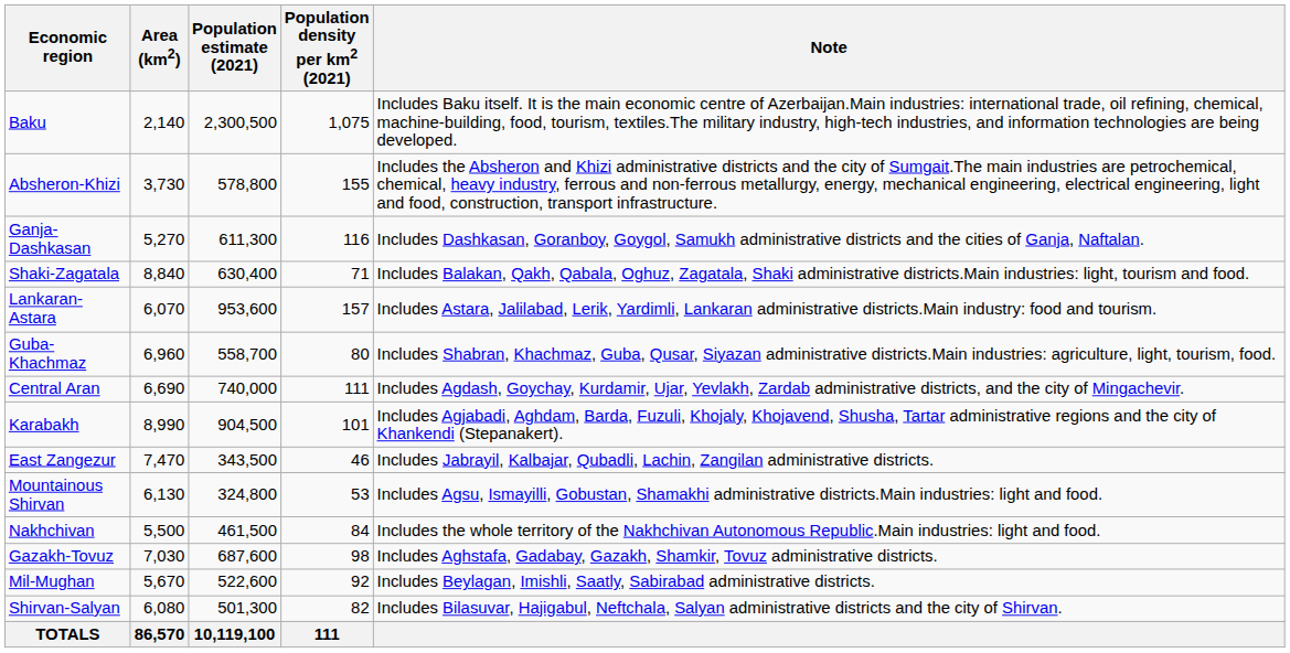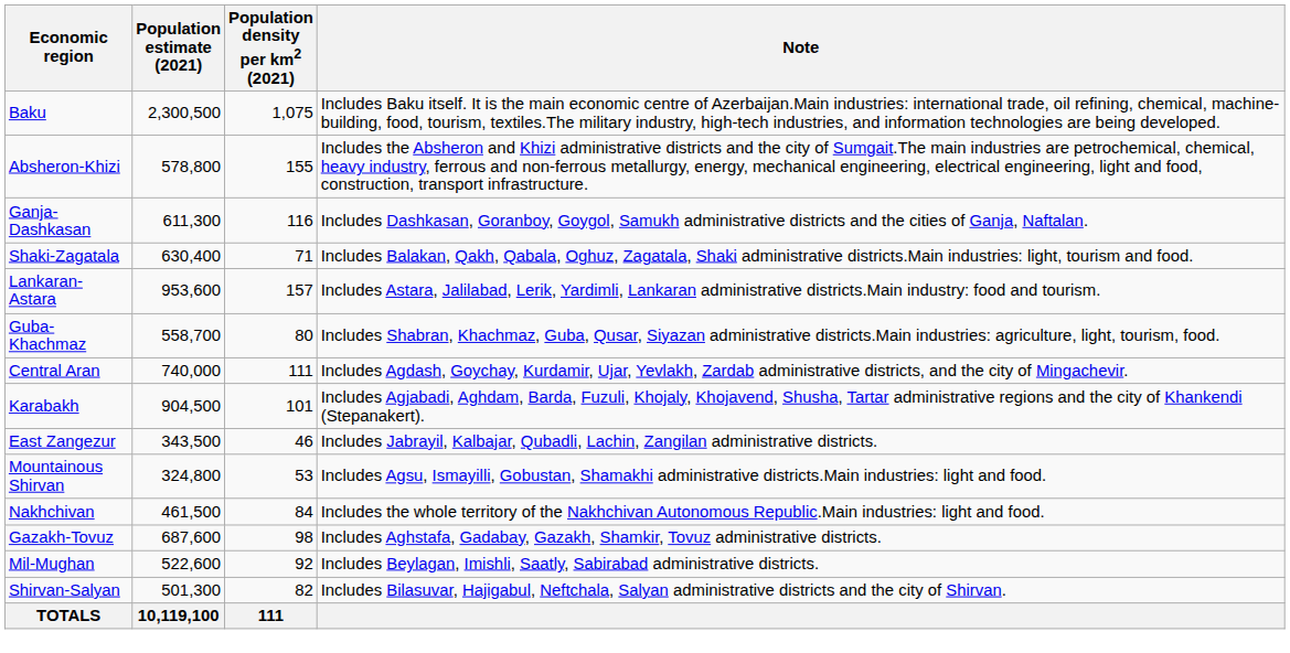 <table class="wikitable sortable">
 <tr>
 <th><strong>Economic<br>region</strong></th>
-<th><strong>Area</strong><br><strong>(km<sup>2</sup>)</strong></th>
 <th><strong>Population<br>estimate<br>(2021)</strong></th>
 <th><strong>Population<br>density<br>per km<sup>2</sup><br>(2021)</strong></th>
 <th>Note</th>
 </tr>
 <tr>
 <td><a href='#'>Baku</a></td>
-<td align="right">2,140</td>
 <td align="right">2,300,500</td>
 <td align="right">1,075</td>
 <td>Includes Baku itself. It is the main economic centre of Azerbaijan.Main industries:  international trade, oil refining, chemical, machine-building, food, tourism, textiles.The military industry,  high-tech industries, and information technologies are being developed.</td>
 </tr>
 <tr>
 <td><a href='#'>Absheron-Khizi</a></td>
-<td align="right">3,730</td>
 <td align="right">578,800</td>
 <td align="right">155</td>
 <td>Includes the <a href='#'>Absheron</a> and <a href='#'>Khizi</a> administrative districts and the city of <a href='#'>Sumgait</a>.The main industries are petrochemical, chemical, <a href='#'>heavy industry</a>, ferrous and non-ferrous metallurgy,  energy, mechanical engineering, electrical engineering, light and food, construction, transport infrastructure.</td>
 </tr>
 <tr>
 <td><a href='#'>Ganja-Dashkasan</a></td>
-<td align="right">5,270</td>
 <td align="right">611,300</td>
 <td align="right">116</td>
 <td>Includes <a href='#'>Dashkasan</a>, <a href='#'>Goranboy</a>, <a href='#'>Goygol</a>, <a href='#'>Samukh</a> administrative districts and the cities of <a href='#'>Ganja</a>, <a href='#'>Naftalan</a>.</td>
 </tr>
 <tr>
 <td><a href='#'>Shaki-Zagatala</a></td>
-<td align="right">8,840</td>
 <td align="right">630,400</td>
 <td align="right">71</td>
 <td>Includes <a href='#'>Balakan</a>, <a href='#'>Qakh</a>, <a href='#'>Qabala</a>, <a href='#'>Oghuz</a>, <a href='#'>Zagatala</a>, <a href='#'>Shaki</a> administrative districts.Main industries: light, tourism and food.</td>
 </tr>
 <tr>
 <td><a href='#'>Lankaran-Astara</a></td>
-<td align="right">6,070</td>
 <td align="right">953,600</td>
 <td align="right">157</td>
 <td>Includes <a href='#'>Astara</a>, <a href='#'>Jalilabad</a>, <a href='#'>Lerik</a>, <a href='#'>Yardimli</a>, <a href='#'>Lankaran</a> administrative districts.Main industry: food and tourism.</td>
 </tr>
 <tr>
 <td><a href='#'>Guba-Khachmaz</a></td>
-<td align="right">6,960</td>
 <td align="right">558,700</td>
 <td align="right">80</td>
 <td>Includes <a href='#'>Shabran</a>, <a href='#'>Khachmaz</a>, <a href='#'>Guba</a>, <a href='#'>Qusar</a>, <a href='#'>Siyazan</a> administrative districts.Main industries: agriculture, light, tourism, food.</td>
 </tr>
 <tr>
 <td><a href='#'>Central Aran</a></td>
-<td align="right">6,690</td>
 <td align="right">740,000</td>
 <td align="right">111</td>
 <td>Includes <a href='#'>Agdash</a>, <a href='#'>Goychay</a>, <a href='#'>Kurdamir</a>, <a href='#'>Ujar</a>, <a href='#'>Yevlakh</a>, <a href='#'>Zardab</a> administrative districts, and the city of <a href='#'>Mingachevir</a>.</td>
 </tr>
 <tr>
 <td><a href='#'>Karabakh</a></td>
-<td align="right">8,990</td>
 <td align="right">904,500</td>
 <td align="right">101</td>
 <td>Includes <a href='#'>Agjabadi</a>, <a href='#'>Aghdam</a>, <a href='#'>Barda</a>, <a href='#'>Fuzuli</a>, <a href='#'>Khojaly</a>, <a href='#'>Khojavend</a>, <a href='#'>Shusha</a>, <a href='#'>Tartar</a> administrative regions and the city of <a href='#'>Khankendi</a> (Stepanakert).</td>
 </tr>
 <tr>
 <td><a href='#'>East Zangezur</a></td>
-<td align="right">7,470</td>
 <td align="right">343,500</td>
 <td align="right">46</td>
 <td>Includes <a href='#'>Jabrayil</a>, <a href='#'>Kalbajar</a>, <a href='#'>Qubadli</a>, <a href='#'>Lachin</a>, <a href='#'>Zangilan</a> administrative districts.</td>
 </tr>
 <tr>
 <td><a href='#'>Mountainous Shirvan</a></td>
-<td align="right">6,130</td>
 <td align="right">324,800</td>
 <td align="right">53</td>
 <td>Includes <a href='#'>Agsu</a>, <a href='#'>Ismayilli</a>, <a href='#'>Gobustan</a>, <a href='#'>Shamakhi</a> administrative districts.Main industries: light and food.</td>
 </tr>
 <tr>
 <td><a href='#'>Nakhchivan</a></td>
-<td align="right">5,500</td>
 <td align="right">461,500</td>
 <td align="right">84</td>
 <td>Includes the whole territory of the <a href='#'>Nakhchivan Autonomous Republic</a>.Main industries: light and food.</td>
 </tr>
 <tr>
 <td><a href='#'>Gazakh-Tovuz</a></td>
-<td align="right">7,030</td>
 <td align="right">687,600</td>
 <td align="right">98</td>
 <td>Includes <a href='#'>Aghstafa</a>, <a href='#'>Gadabay</a>, <a href='#'>Gazakh</a>, <a href='#'>Shamkir</a>, <a href='#'>Tovuz</a> administrative districts.</td>
 </tr>
 <tr>
 <td><a href='#'>Mil-Mughan</a></td>
-<td align="right">5,670</td>
 <td align="right">522,600</td>
 <td align="right">92</td>
 <td>Includes <a href='#'>Beylagan</a>, <a href='#'>Imishli</a>, <a href='#'>Saatly</a>, <a href='#'>Sabirabad</a> administrative districts.</td>
 </tr>
 <tr>
 <td><a href='#'>Shirvan-Salyan</a></td>
-<td align="right">6,080</td>
 <td align="right">501,300</td>
 <td align="right">82</td>
 <td>Includes <a href='#'>Bilasuvar</a>, <a href='#'>Hajigabul</a>, <a href='#'>Neftchala</a>, <a href='#'>Salyan</a> administrative districts and the city of <a href='#'>Shirvan</a>.</td>
 </tr>
 <tr>
 <th>TOTALS</th>
-<th align="right">86,570</th>
 <th align="right">10,119,100</th>
 <th align="right">111</th>
 <th></th>
 </tr>
 </table>
